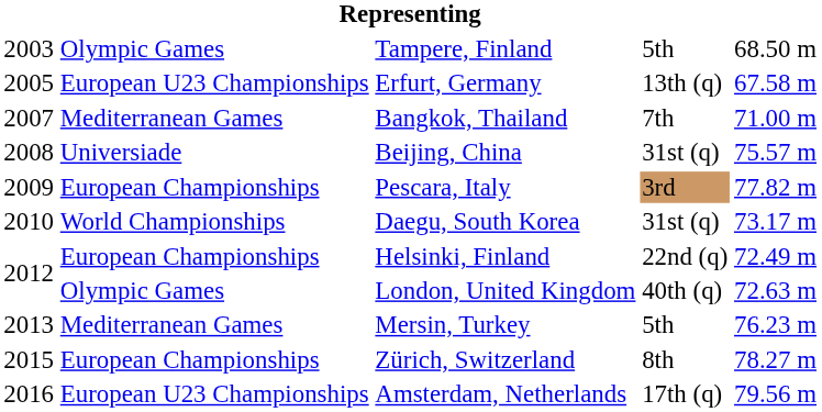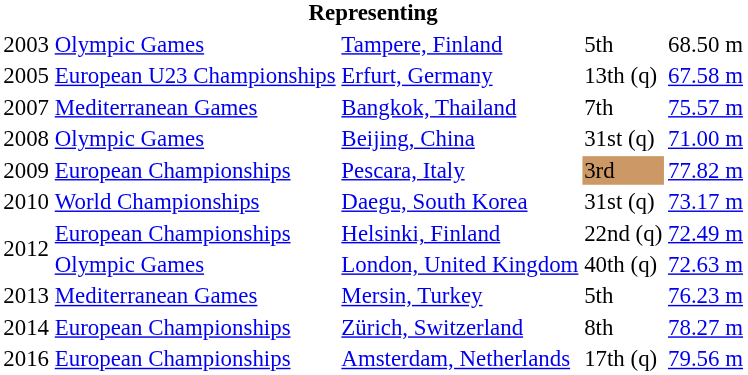 <table>
 <tr>
 <th colspan="5">Representing </th>
 </tr>
 <tr>
 <td>2003</td>
 <td><a href='#'>Olympic Games</a></td>
 <td><a href='#'>Tampere, Finland</a></td>
 <td>5th</td>
 <td>68.50 m</td>
 </tr>
 <tr>
 <td>2005</td>
 <td><a href='#'>European U23 Championships</a></td>
 <td><a href='#'>Erfurt, Germany</a></td>
 <td>13th (q)</td>
 <td><a href='#'>67.58 m</a></td>
 </tr>
 <tr>
 <td>2007</td>
 <td><a href='#'>Mediterranean Games</a></td>
 <td><a href='#'>Bangkok, Thailand</a></td>
 <td>7th</td>
-<td><a href='#'>71.00 m</a></td>
+<td><a href='#'>75.57 m</a></td>
 </tr>
 <tr>
 <td>2008</td>
-<td><a href='#'>Universiade</a></td>
+<td><a href='#'>Olympic Games</a></td>
 <td><a href='#'>Beijing, China</a></td>
 <td>31st (q)</td>
-<td><a href='#'>75.57 m</a></td>
+<td><a href='#'>71.00 m</a></td>
 </tr>
 <tr>
 <td>2009</td>
 <td><a href='#'>European Championships</a></td>
 <td><a href='#'>Pescara, Italy</a></td>
 <td bgcolor="cc9966">3rd</td>
 <td><a href='#'>77.82 m</a></td>
 </tr>
 <tr>
 <td>2010</td>
 <td><a href='#'>World Championships</a></td>
 <td><a href='#'>Daegu, South Korea</a></td>
 <td>31st (q)</td>
 <td><a href='#'>73.17 m</a></td>
 </tr>
 <tr>
 <td rowspan=2>2012</td>
 <td><a href='#'>European Championships</a></td>
 <td><a href='#'>Helsinki, Finland</a></td>
 <td>22nd (q)</td>
 <td><a href='#'>72.49 m</a></td>
 </tr>
 <tr>
 <td><a href='#'>Olympic Games</a></td>
 <td><a href='#'>London, United Kingdom</a></td>
 <td>40th (q)</td>
 <td><a href='#'>72.63 m</a></td>
 </tr>
 <tr>
 <td>2013</td>
 <td><a href='#'>Mediterranean Games</a></td>
 <td><a href='#'>Mersin, Turkey</a></td>
 <td>5th</td>
 <td><a href='#'>76.23 m</a></td>
 </tr>
 <tr>
-<td>2015</td>
+<td>2014</td>
 <td><a href='#'>European Championships</a></td>
 <td><a href='#'>Zürich, Switzerland</a></td>
 <td>8th</td>
 <td><a href='#'>78.27 m</a></td>
 </tr>
 <tr>
 <td>2016</td>
-<td><a href='#'>European U23 Championships</a></td>
+<td><a href='#'>European Championships</a></td>
 <td><a href='#'>Amsterdam, Netherlands</a></td>
 <td>17th (q)</td>
 <td><a href='#'>79.56 m</a></td>
 </tr>
 </table>
